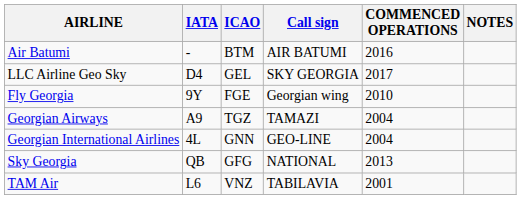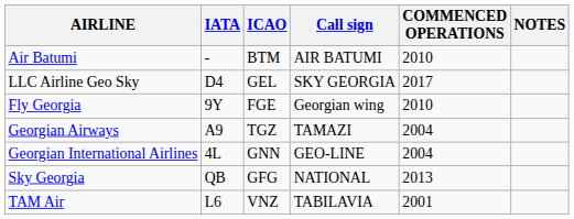 <table class="wikitable sortable">
 <tr valign="middle">
 <th>AIRLINE</th>
 <th><a href='#'>IATA</a></th>
 <th><a href='#'>ICAO</a></th>
 <th><a href='#'>Call sign</a></th>
 <th>COMMENCED<br>OPERATIONS</th>
 <th>NOTES</th>
 </tr>
 <tr>
 <td><a href='#'>Air Batumi</a></td>
 <td>-</td>
 <td>BTM</td>
 <td>AIR BATUMI</td>
-<td>2016</td>
+<td>2010</td>
 <td></td>
 </tr>
 <tr>
 <td>LLC Airline Geo Sky</td>
 <td>D4</td>
 <td>GEL</td>
 <td>SKY GEORGIA</td>
 <td>2017</td>
 <td></td>
 </tr>
 <tr>
 <td><a href='#'>Fly Georgia</a></td>
 <td>9Y</td>
 <td>FGE</td>
 <td>Georgian wing</td>
 <td>2010</td>
 <td></td>
 </tr>
 <tr>
 <td><a href='#'>Georgian Airways</a></td>
 <td>A9</td>
 <td>TGZ</td>
 <td>TAMAZI</td>
 <td>2004</td>
 <td></td>
 </tr>
 <tr>
 <td><a href='#'>Georgian International Airlines</a></td>
 <td>4L</td>
 <td>GNN</td>
 <td>GEO-LINE</td>
 <td>2004</td>
 <td></td>
 </tr>
 <tr>
 <td><a href='#'>Sky Georgia</a></td>
 <td>QB</td>
 <td>GFG</td>
 <td>NATIONAL</td>
 <td>2013</td>
 <td></td>
 </tr>
 <tr>
 <td><a href='#'>TAM Air</a></td>
 <td>L6</td>
 <td>VNZ</td>
 <td>TABILAVIA</td>
 <td>2001</td>
 <td></td>
 </tr>
 </table>
